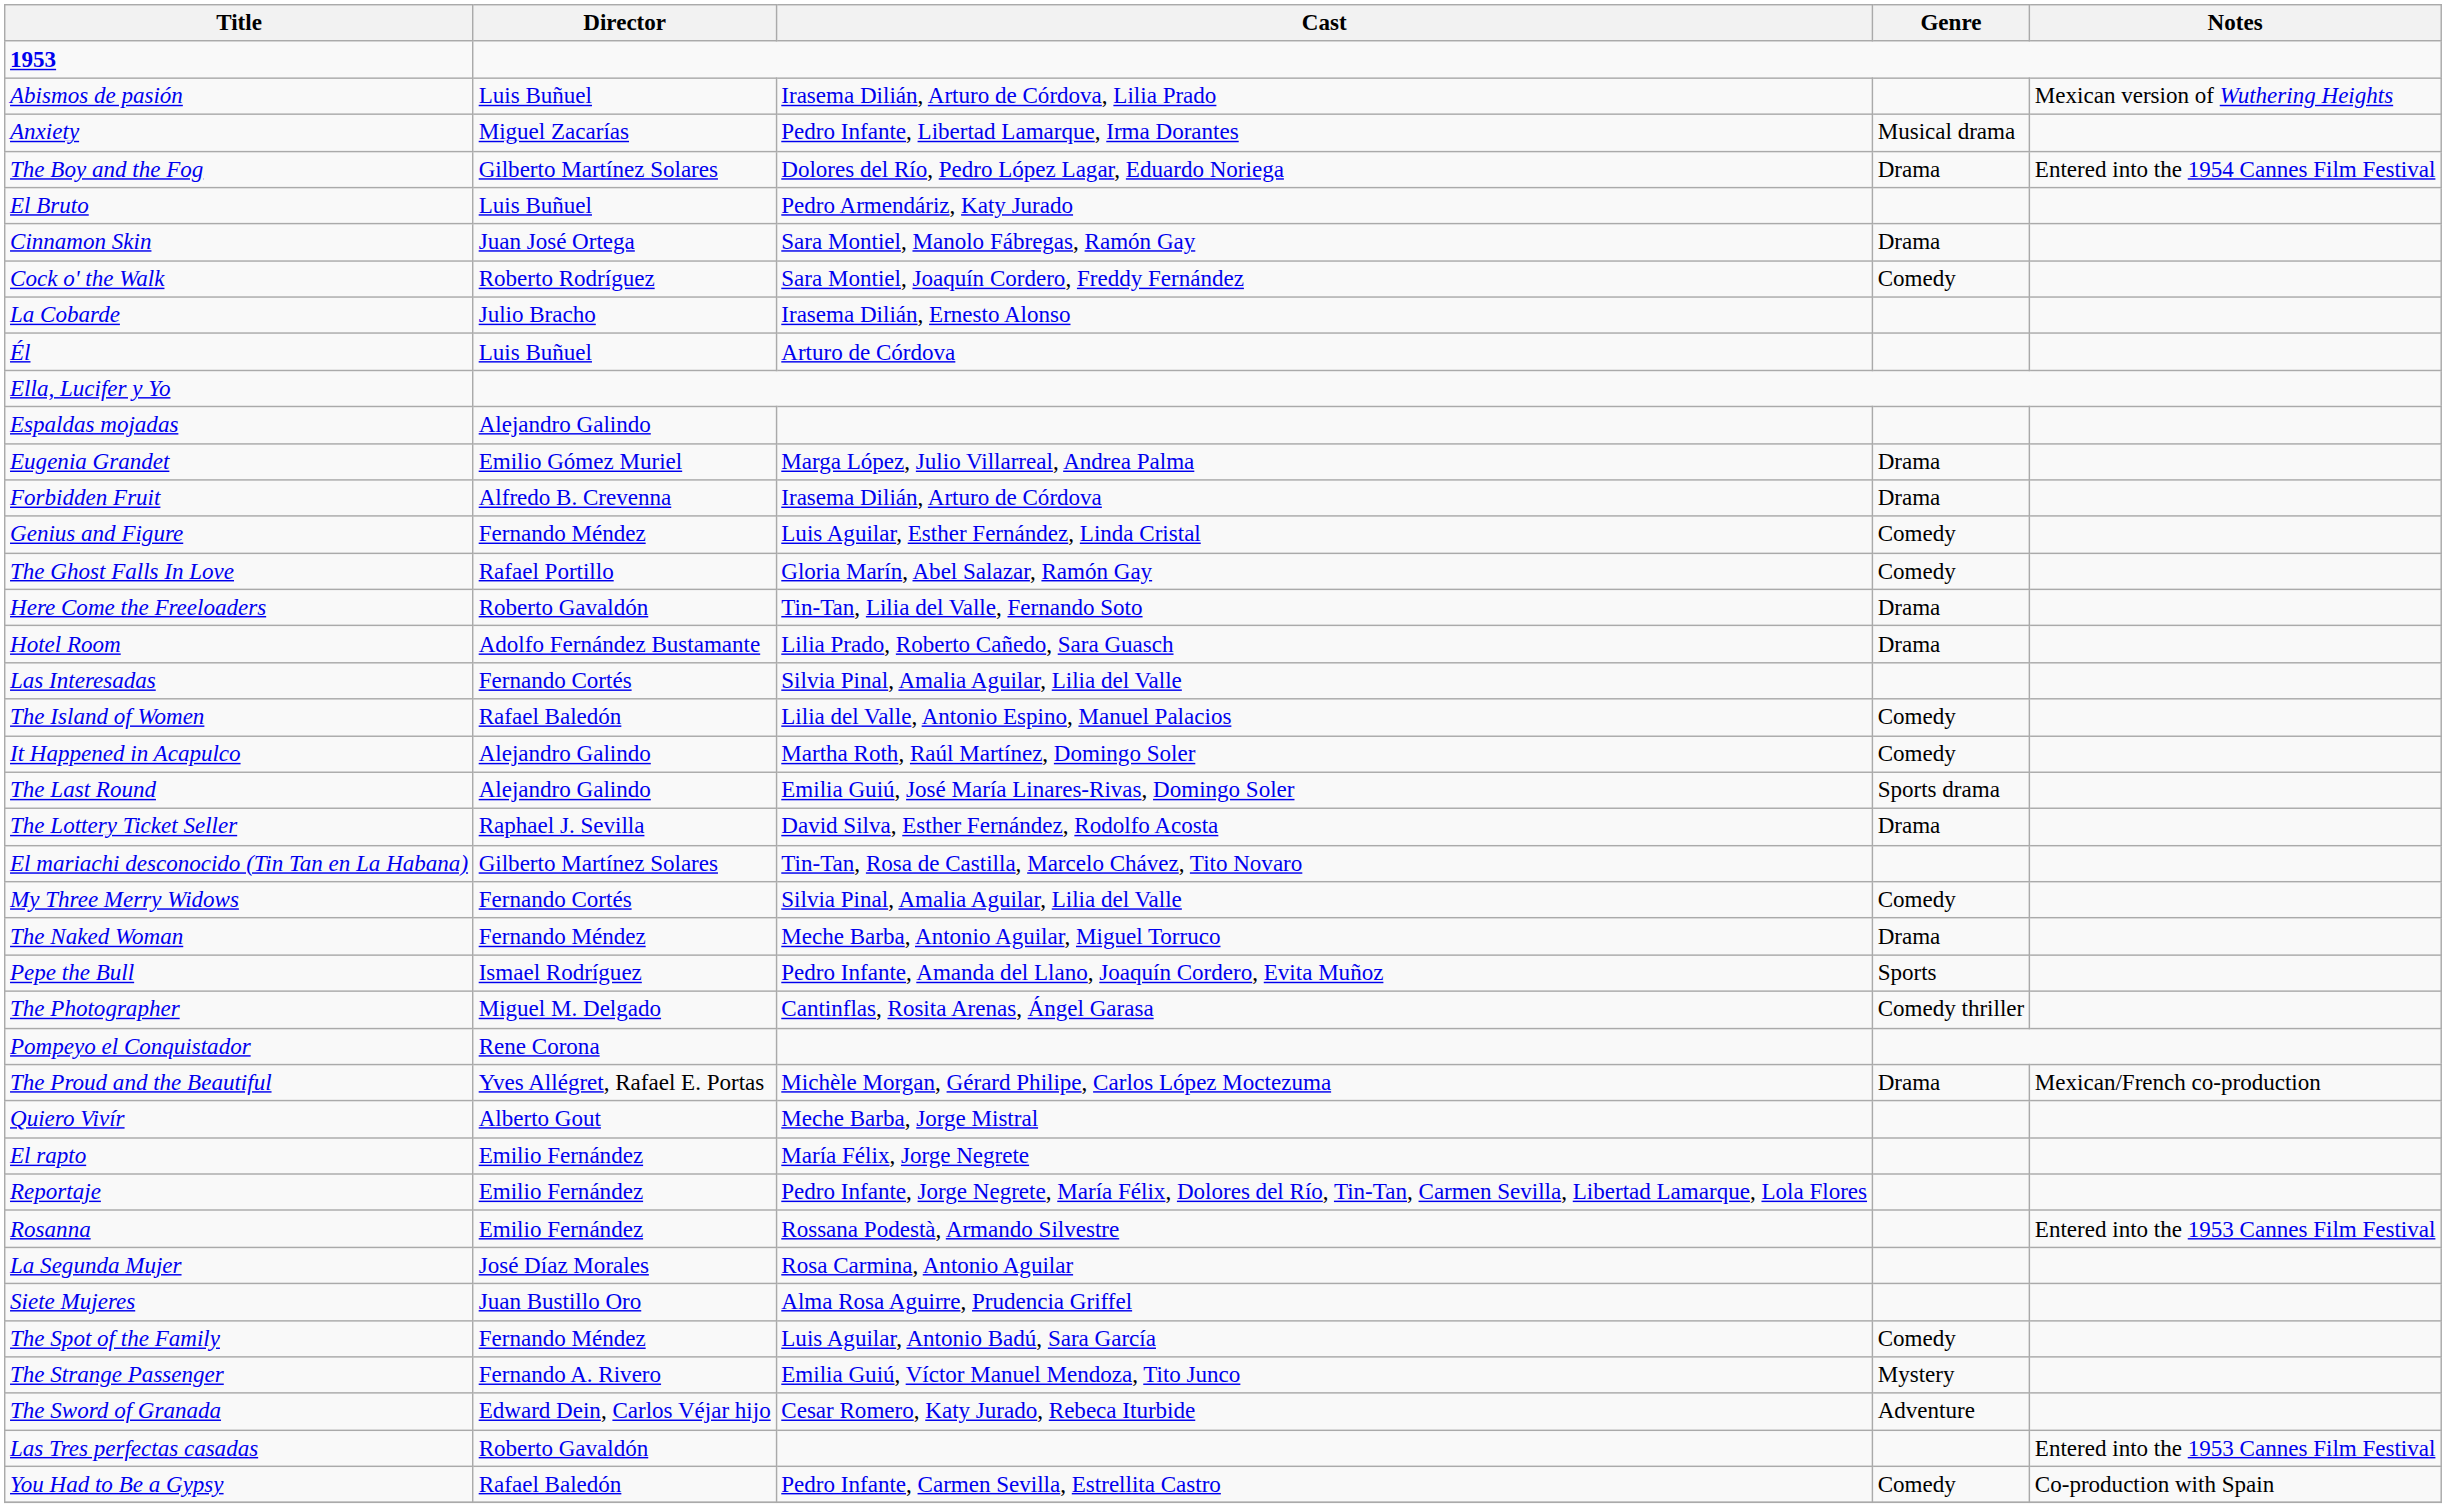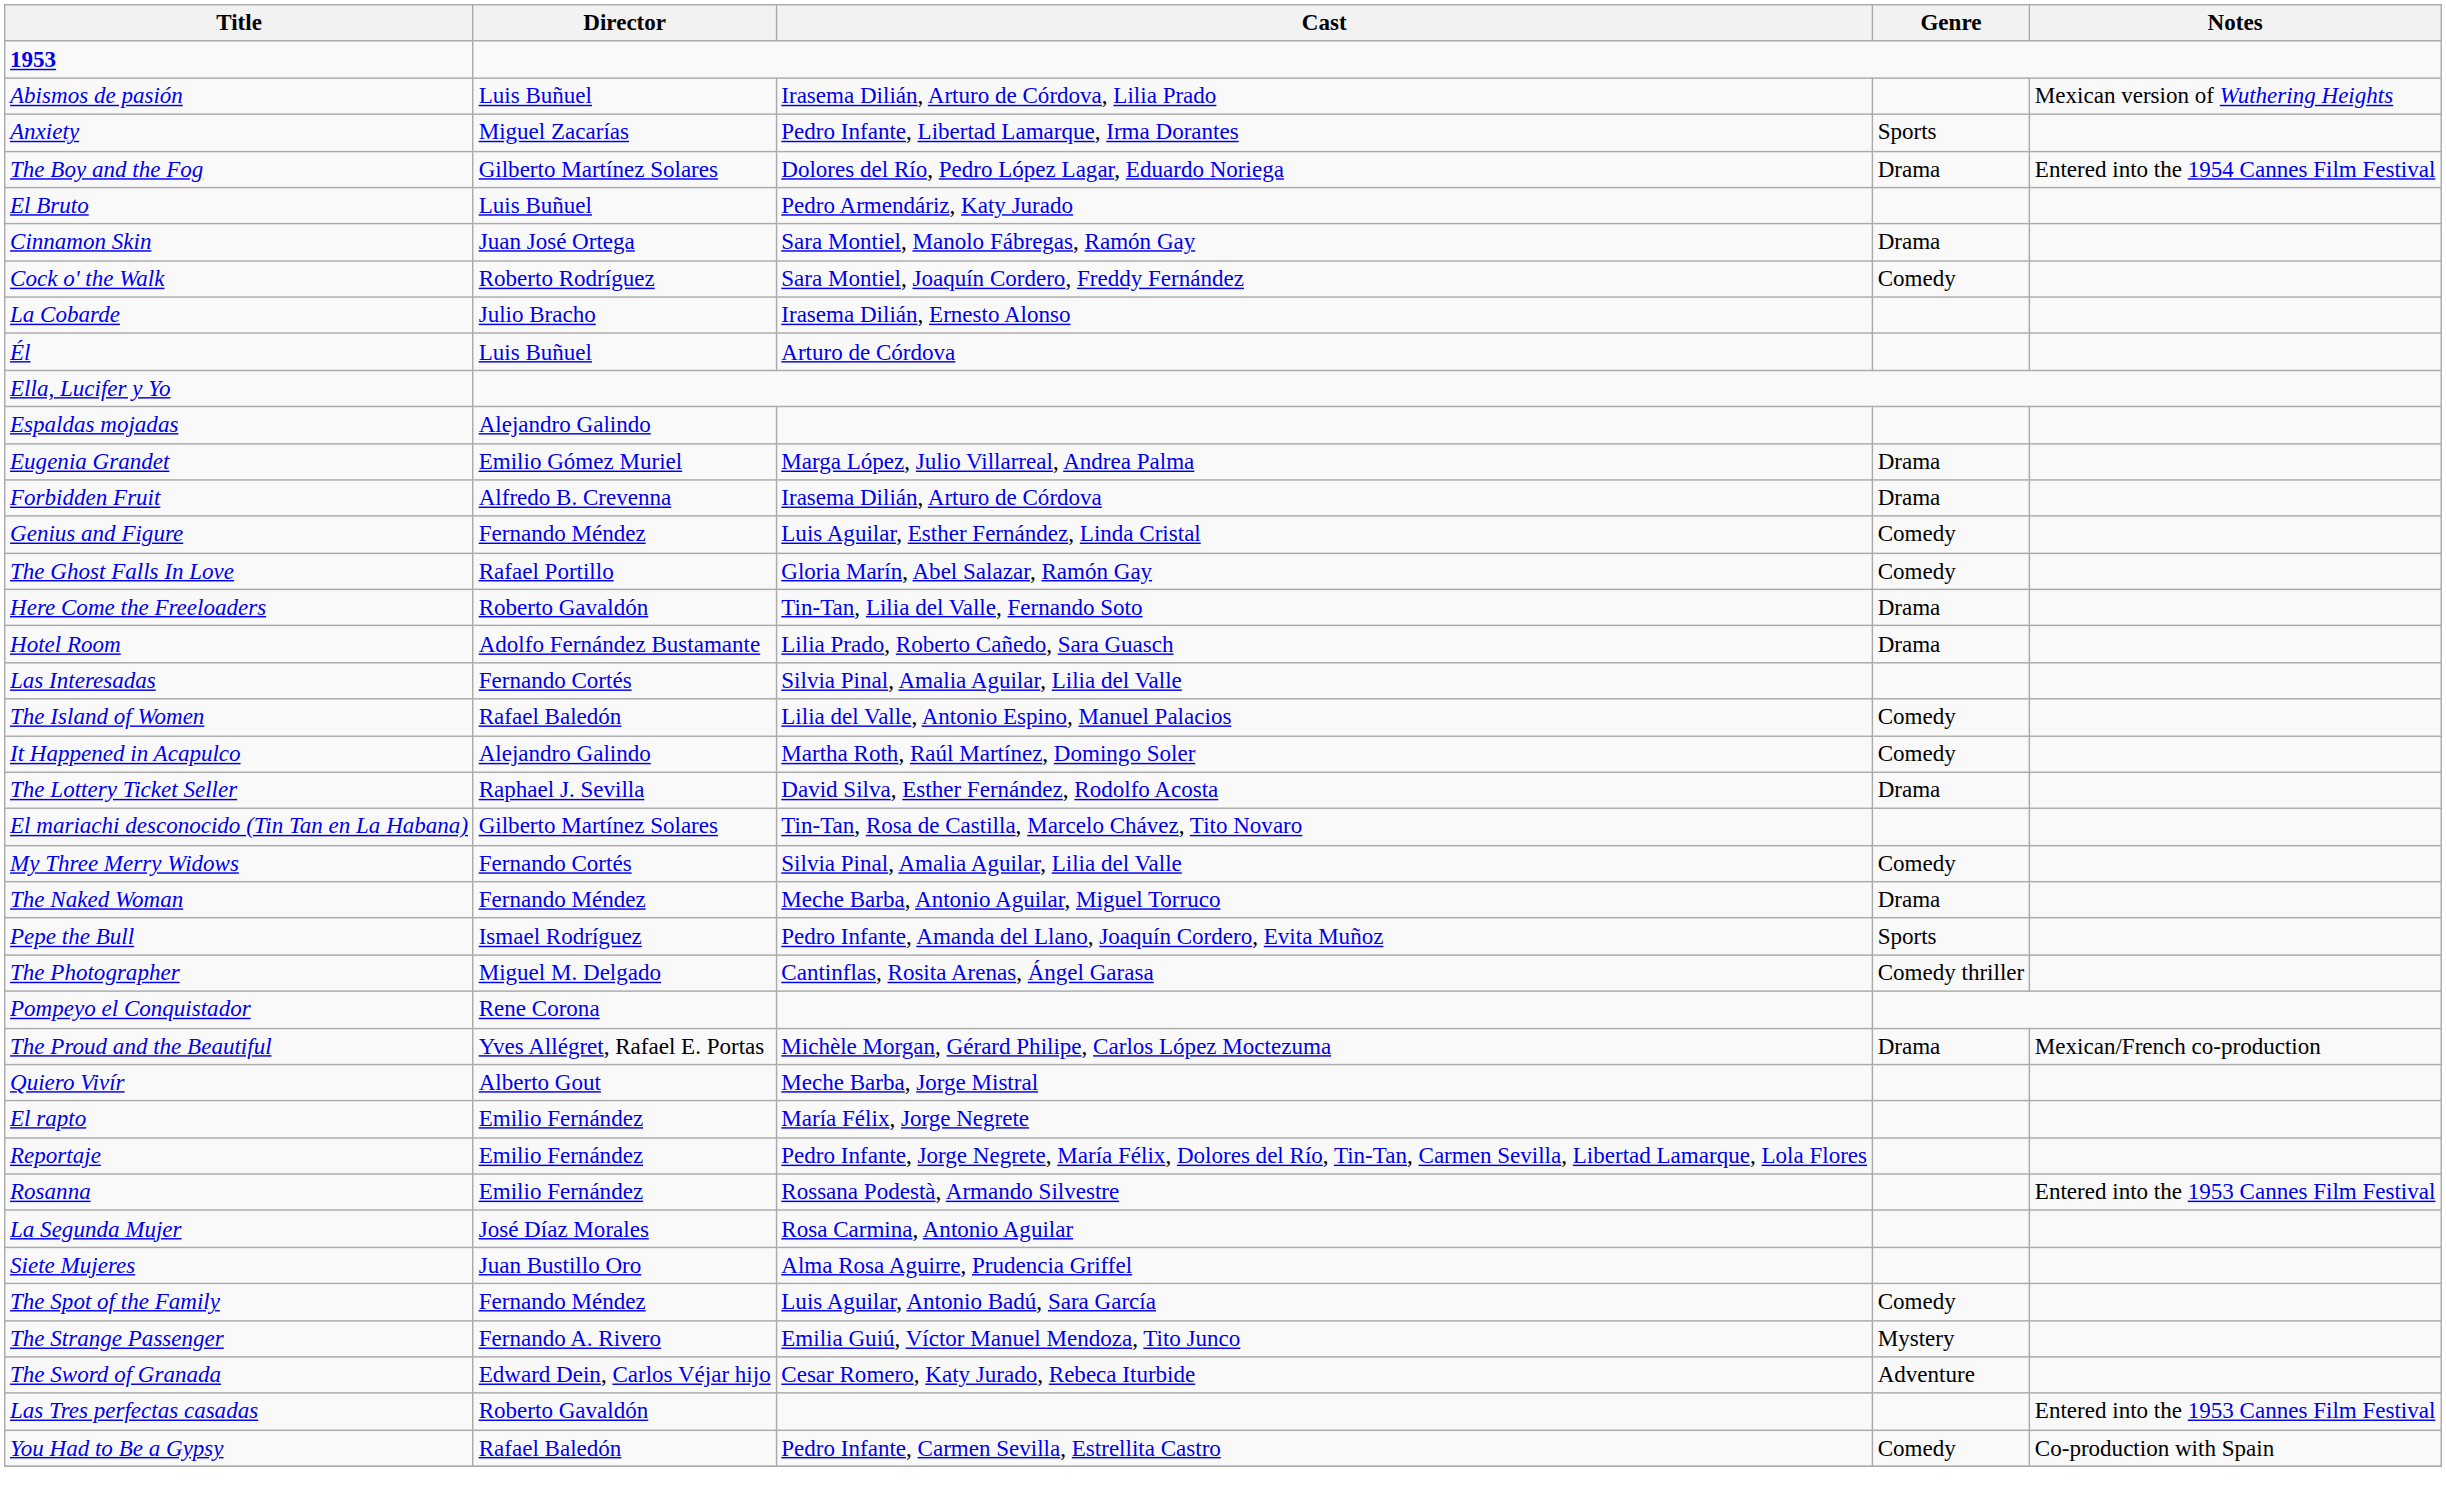 <table class="wikitable">
 <tr>
 <th>Title</th>
 <th>Director</th>
 <th>Cast</th>
 <th>Genre</th>
 <th>Notes</th>
 </tr>
 <tr>
 <td><strong><a href='#'>1953</a></strong></td>
 </tr>
 <tr>
 <td><em><a href='#'>Abismos de pasión</a></em></td>
 <td><a href='#'>Luis Buñuel</a></td>
 <td><a href='#'>Irasema Dilián</a>, <a href='#'>Arturo de Córdova</a>, <a href='#'>Lilia Prado</a></td>
 <td></td>
 <td>Mexican version of <em><a href='#'>Wuthering Heights</a></em></td>
 </tr>
 <tr>
 <td><em><a href='#'>Anxiety</a></em></td>
 <td><a href='#'>Miguel Zacarías</a></td>
 <td><a href='#'>Pedro Infante</a>, <a href='#'>Libertad Lamarque</a>, <a href='#'>Irma Dorantes</a></td>
-<td>Musical drama</td>
+<td>Sports</td>
 <td></td>
 </tr>
 <tr>
 <td><em><a href='#'>The Boy and the Fog</a></em></td>
 <td><a href='#'>Gilberto Martínez Solares</a></td>
 <td><a href='#'>Dolores del Río</a>, <a href='#'>Pedro López Lagar</a>, <a href='#'>Eduardo Noriega</a></td>
 <td>Drama</td>
 <td>Entered into the <a href='#'>1954 Cannes Film Festival</a></td>
 </tr>
 <tr>
 <td><em><a href='#'>El Bruto</a></em></td>
 <td><a href='#'>Luis Buñuel</a></td>
 <td><a href='#'>Pedro Armendáriz</a>, <a href='#'>Katy Jurado</a></td>
 <td></td>
 <td></td>
 </tr>
 <tr>
 <td><em><a href='#'>Cinnamon Skin</a></em></td>
 <td><a href='#'>Juan José Ortega</a></td>
 <td><a href='#'>Sara Montiel</a>, <a href='#'>Manolo Fábregas</a>, <a href='#'>Ramón Gay</a></td>
 <td>Drama</td>
 <td></td>
 </tr>
 <tr>
 <td><em><a href='#'>Cock o' the Walk</a></em></td>
 <td><a href='#'>Roberto Rodríguez</a></td>
 <td><a href='#'>Sara Montiel</a>, <a href='#'>Joaquín Cordero</a>, <a href='#'>Freddy Fernández</a></td>
 <td>Comedy</td>
 <td></td>
 </tr>
 <tr>
 <td><em><a href='#'>La Cobarde</a></em></td>
 <td><a href='#'>Julio Bracho</a></td>
 <td><a href='#'>Irasema Dilián</a>, <a href='#'>Ernesto Alonso</a></td>
 <td></td>
 <td></td>
 </tr>
 <tr>
 <td><em><a href='#'>Él</a></em></td>
 <td><a href='#'>Luis Buñuel</a></td>
 <td><a href='#'>Arturo de Córdova</a></td>
 <td></td>
 <td></td>
 </tr>
 <tr>
 <td><em><a href='#'>Ella, Lucifer y Yo</a></em></td>
 </tr>
 <tr>
 <td><em><a href='#'>Espaldas mojadas</a></em></td>
 <td><a href='#'>Alejandro Galindo</a></td>
 <td></td>
 <td></td>
 <td></td>
 </tr>
 <tr>
 <td><em><a href='#'>Eugenia Grandet</a></em></td>
 <td><a href='#'>Emilio Gómez Muriel</a></td>
 <td><a href='#'>Marga López</a>, <a href='#'>Julio Villarreal</a>, <a href='#'>Andrea Palma</a></td>
 <td>Drama</td>
 <td></td>
 </tr>
 <tr>
 <td><em><a href='#'>Forbidden Fruit</a></em></td>
 <td><a href='#'>Alfredo B. Crevenna</a></td>
 <td><a href='#'>Irasema Dilián</a>, <a href='#'>Arturo de Córdova</a></td>
 <td>Drama</td>
 <td></td>
 </tr>
 <tr>
 <td><em><a href='#'>Genius and Figure</a></em></td>
 <td><a href='#'>Fernando Méndez</a></td>
 <td><a href='#'>Luis Aguilar</a>, <a href='#'>Esther Fernández</a>, <a href='#'>Linda Cristal</a></td>
 <td>Comedy</td>
 <td></td>
 </tr>
 <tr>
 <td><em><a href='#'>The Ghost Falls In Love</a></em></td>
 <td><a href='#'>Rafael Portillo</a></td>
 <td><a href='#'>Gloria Marín</a>, <a href='#'>Abel Salazar</a>, <a href='#'>Ramón Gay</a></td>
 <td>Comedy</td>
 <td></td>
 </tr>
 <tr>
 <td><em><a href='#'>Here Come the Freeloaders</a></em></td>
 <td><a href='#'>Roberto Gavaldón</a></td>
 <td><a href='#'>Tin-Tan</a>, <a href='#'>Lilia del Valle</a>, <a href='#'>Fernando Soto</a></td>
 <td>Drama</td>
 <td></td>
 </tr>
 <tr>
 <td><em><a href='#'>Hotel Room</a></em></td>
 <td><a href='#'>Adolfo Fernández Bustamante</a></td>
 <td><a href='#'>Lilia Prado</a>, <a href='#'>Roberto Cañedo</a>, <a href='#'>Sara Guasch</a></td>
 <td>Drama</td>
 <td></td>
 </tr>
 <tr>
 <td><em><a href='#'>Las Interesadas</a></em></td>
 <td><a href='#'>Fernando Cortés</a></td>
 <td><a href='#'>Silvia Pinal</a>, <a href='#'>Amalia Aguilar</a>, <a href='#'>Lilia del Valle</a></td>
 <td></td>
 <td></td>
 </tr>
 <tr>
 <td><em><a href='#'>The Island of Women</a></em></td>
 <td><a href='#'>Rafael Baledón</a></td>
 <td><a href='#'>Lilia del Valle</a>, <a href='#'>Antonio Espino</a>, <a href='#'>Manuel Palacios</a></td>
 <td>Comedy</td>
 <td></td>
 </tr>
 <tr>
 <td><em><a href='#'>It Happened in Acapulco</a></em></td>
 <td><a href='#'>Alejandro Galindo</a></td>
 <td><a href='#'>Martha Roth</a>, <a href='#'>Raúl Martínez</a>, <a href='#'>Domingo Soler</a></td>
 <td>Comedy</td>
-<td></td>
-</tr>
-<tr>
-<td><em><a href='#'>The Last Round</a></em></td>
-<td><a href='#'>Alejandro Galindo</a></td>
-<td><a href='#'>Emilia Guiú</a>, <a href='#'>José María Linares-Rivas</a>, <a href='#'>Domingo Soler</a></td>
-<td>Sports drama</td>
 <td></td>
 </tr>
 <tr>
 <td><em><a href='#'>The Lottery Ticket Seller</a></em></td>
 <td><a href='#'>Raphael J. Sevilla</a></td>
 <td><a href='#'>David Silva</a>, <a href='#'>Esther Fernández</a>, <a href='#'>Rodolfo Acosta</a></td>
 <td>Drama</td>
 <td></td>
 </tr>
 <tr>
 <td><em><a href='#'>El mariachi desconocido (Tin Tan en La Habana)</a></em></td>
 <td><a href='#'>Gilberto Martínez Solares</a></td>
 <td><a href='#'>Tin-Tan</a>, <a href='#'>Rosa de Castilla</a>, <a href='#'>Marcelo Chávez</a>, <a href='#'>Tito Novaro</a></td>
 <td></td>
 <td></td>
 </tr>
 <tr>
 <td><em><a href='#'>My Three Merry Widows</a></em></td>
 <td><a href='#'>Fernando Cortés</a></td>
 <td><a href='#'>Silvia Pinal</a>, <a href='#'>Amalia Aguilar</a>, <a href='#'>Lilia del Valle</a></td>
 <td>Comedy</td>
 <td></td>
 </tr>
 <tr>
 <td><em><a href='#'>The Naked Woman</a></em></td>
 <td><a href='#'>Fernando Méndez</a></td>
 <td><a href='#'>Meche Barba</a>, <a href='#'>Antonio Aguilar</a>, <a href='#'>Miguel Torruco</a></td>
 <td>Drama</td>
 <td></td>
 </tr>
 <tr>
 <td><em><a href='#'>Pepe the Bull</a></em></td>
 <td><a href='#'>Ismael Rodríguez</a></td>
 <td><a href='#'>Pedro Infante</a>, <a href='#'>Amanda del Llano</a>, <a href='#'>Joaquín Cordero</a>, <a href='#'>Evita Muñoz</a></td>
 <td>Sports</td>
 <td></td>
 </tr>
 <tr>
 <td><em><a href='#'>The Photographer</a></em></td>
 <td><a href='#'>Miguel M. Delgado</a></td>
 <td><a href='#'>Cantinflas</a>, <a href='#'>Rosita Arenas</a>, <a href='#'>Ángel Garasa</a></td>
 <td>Comedy thriller</td>
 <td></td>
 </tr>
 <tr>
 <td><em><a href='#'>Pompeyo el Conquistador</a></em></td>
 <td><a href='#'>Rene Corona</a></td>
 <td></td>
 </tr>
 <tr>
 <td><em><a href='#'>The Proud and the Beautiful</a></em></td>
 <td><a href='#'>Yves Allégret</a>, Rafael E. Portas</td>
 <td><a href='#'>Michèle Morgan</a>, <a href='#'>Gérard Philipe</a>, <a href='#'>Carlos López Moctezuma</a></td>
 <td>Drama</td>
 <td>Mexican/French co-production</td>
 </tr>
 <tr>
 <td><em><a href='#'>Quiero Vivír</a></em></td>
 <td><a href='#'>Alberto Gout</a></td>
 <td><a href='#'>Meche Barba</a>, <a href='#'>Jorge Mistral</a></td>
 <td></td>
 <td></td>
 </tr>
 <tr>
 <td><em><a href='#'>El rapto</a></em></td>
 <td><a href='#'>Emilio Fernández</a></td>
 <td><a href='#'>María Félix</a>, <a href='#'>Jorge Negrete</a></td>
 <td></td>
 <td></td>
 </tr>
 <tr>
 <td><em><a href='#'>Reportaje</a></em></td>
 <td><a href='#'>Emilio Fernández</a></td>
 <td><a href='#'>Pedro Infante</a>, <a href='#'>Jorge Negrete</a>, <a href='#'>María Félix</a>, <a href='#'>Dolores del Río</a>, <a href='#'>Tin-Tan</a>, <a href='#'>Carmen Sevilla</a>, <a href='#'>Libertad Lamarque</a>, <a href='#'>Lola Flores</a></td>
 <td></td>
 <td></td>
 </tr>
 <tr>
 <td><em><a href='#'>Rosanna</a></em></td>
 <td><a href='#'>Emilio Fernández</a></td>
 <td><a href='#'>Rossana Podestà</a>, <a href='#'>Armando Silvestre</a></td>
 <td></td>
 <td>Entered into the <a href='#'>1953 Cannes Film Festival</a></td>
 </tr>
 <tr>
 <td><em><a href='#'>La Segunda Mujer</a></em></td>
 <td><a href='#'>José Díaz Morales</a></td>
 <td><a href='#'>Rosa Carmina</a>, <a href='#'>Antonio Aguilar</a></td>
 <td></td>
 <td></td>
 </tr>
 <tr>
 <td><em><a href='#'>Siete Mujeres</a></em></td>
 <td><a href='#'>Juan Bustillo Oro</a></td>
 <td><a href='#'>Alma Rosa Aguirre</a>, <a href='#'>Prudencia Griffel</a></td>
 <td></td>
 <td></td>
 </tr>
 <tr>
 <td><em><a href='#'>The Spot of the Family</a></em></td>
 <td><a href='#'>Fernando Méndez</a></td>
 <td><a href='#'>Luis Aguilar</a>, <a href='#'>Antonio Badú</a>, <a href='#'>Sara García</a></td>
 <td>Comedy</td>
 <td></td>
 </tr>
 <tr>
 <td><em><a href='#'>The Strange Passenger</a></em></td>
 <td><a href='#'>Fernando A. Rivero</a></td>
 <td><a href='#'>Emilia Guiú</a>, <a href='#'>Víctor Manuel Mendoza</a>, <a href='#'>Tito Junco</a></td>
 <td>Mystery</td>
 <td></td>
 </tr>
 <tr>
 <td><em><a href='#'>The Sword of Granada</a></em></td>
 <td><a href='#'>Edward Dein</a>, <a href='#'>Carlos Véjar hijo</a></td>
 <td><a href='#'>Cesar Romero</a>, <a href='#'>Katy Jurado</a>, <a href='#'>Rebeca Iturbide</a></td>
 <td>Adventure</td>
 <td></td>
 </tr>
 <tr>
 <td><em><a href='#'>Las Tres perfectas casadas</a></em></td>
 <td><a href='#'>Roberto Gavaldón</a></td>
 <td></td>
 <td></td>
 <td>Entered into the <a href='#'>1953 Cannes Film Festival</a></td>
 </tr>
 <tr>
 <td><em><a href='#'>You Had to Be a Gypsy</a></em></td>
 <td><a href='#'>Rafael Baledón</a></td>
 <td><a href='#'>Pedro Infante</a>, <a href='#'>Carmen Sevilla</a>, <a href='#'>Estrellita Castro</a></td>
 <td>Comedy</td>
 <td>Co-production with Spain</td>
 </tr>
 <tr>
 </tr>
 </table>
